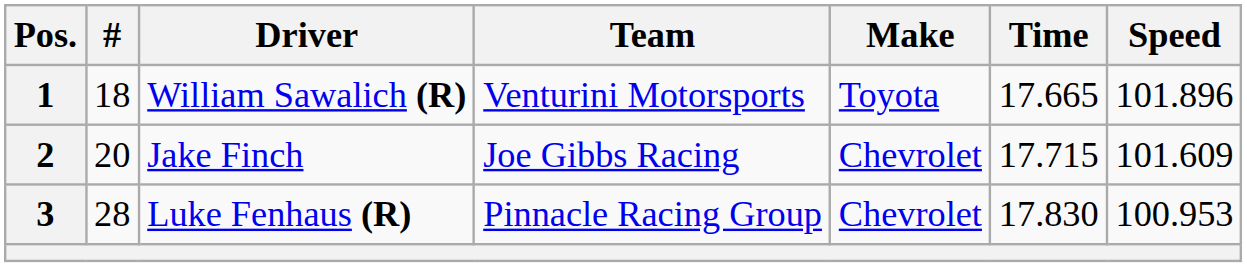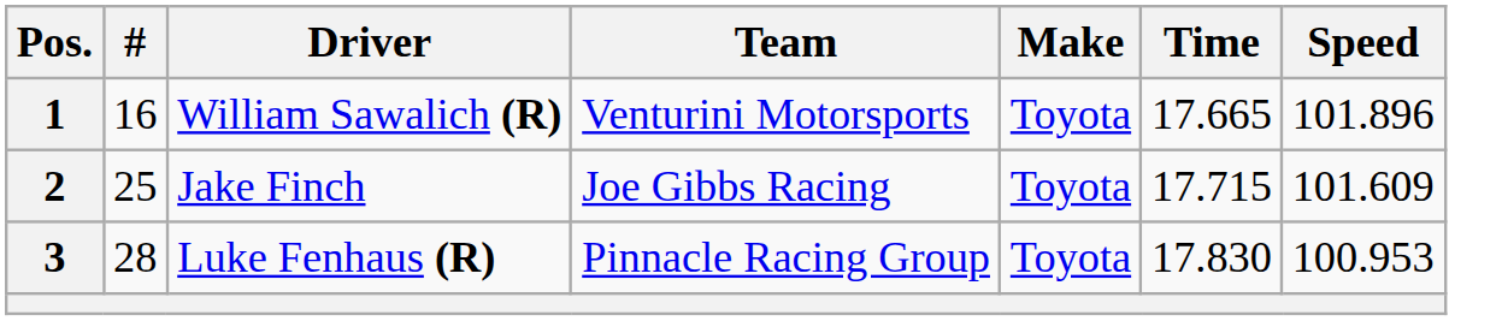 <table class="wikitable" style="font-size:95%">
 <tr>
 <th>Pos.</th>
 <th>#</th>
 <th>Driver</th>
 <th>Team</th>
 <th>Make</th>
 <th>Time</th>
 <th>Speed</th>
 </tr>
 <tr>
 <th>1</th>
-<td>18</td>
+<td>16</td>
 <td><a href='#'>William Sawalich</a> <strong>(R)</strong></td>
 <td><a href='#'>Venturini Motorsports</a></td>
 <td><a href='#'>Toyota</a></td>
 <td>17.665</td>
 <td>101.896</td>
 </tr>
 <tr>
 <th>2</th>
-<td>20</td>
+<td>25</td>
 <td><a href='#'>Jake Finch</a></td>
 <td><a href='#'>Joe Gibbs Racing</a></td>
-<td><a href='#'>Chevrolet</a></td>
+<td><a href='#'>Toyota</a></td>
 <td>17.715</td>
 <td>101.609</td>
 </tr>
 <tr>
 <th>3</th>
 <td>28</td>
 <td><a href='#'>Luke Fenhaus</a> <strong>(R)</strong></td>
 <td><a href='#'>Pinnacle Racing Group</a></td>
-<td><a href='#'>Chevrolet</a></td>
+<td><a href='#'>Toyota</a></td>
 <td>17.830</td>
 <td>100.953</td>
 </tr>
 <tr>
 <th colspan="7"></th>
 </tr>
 </table>
